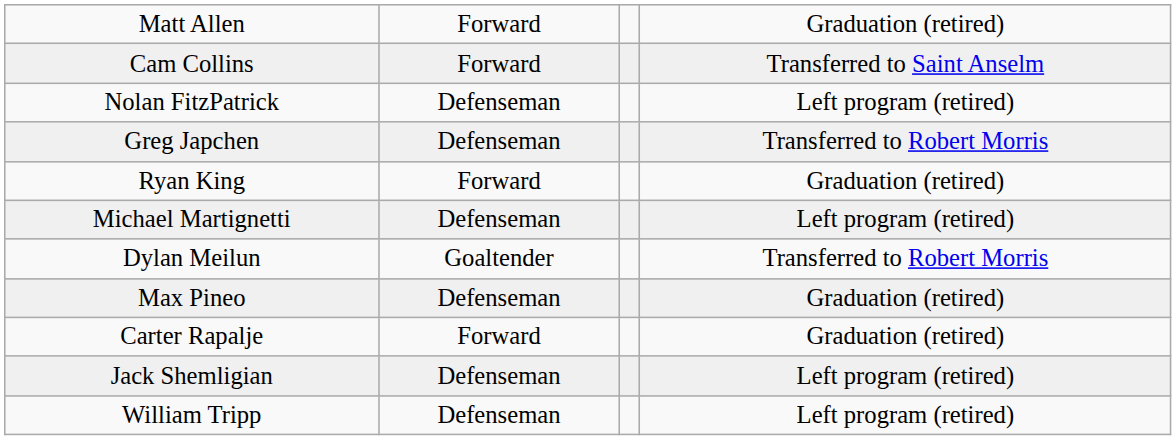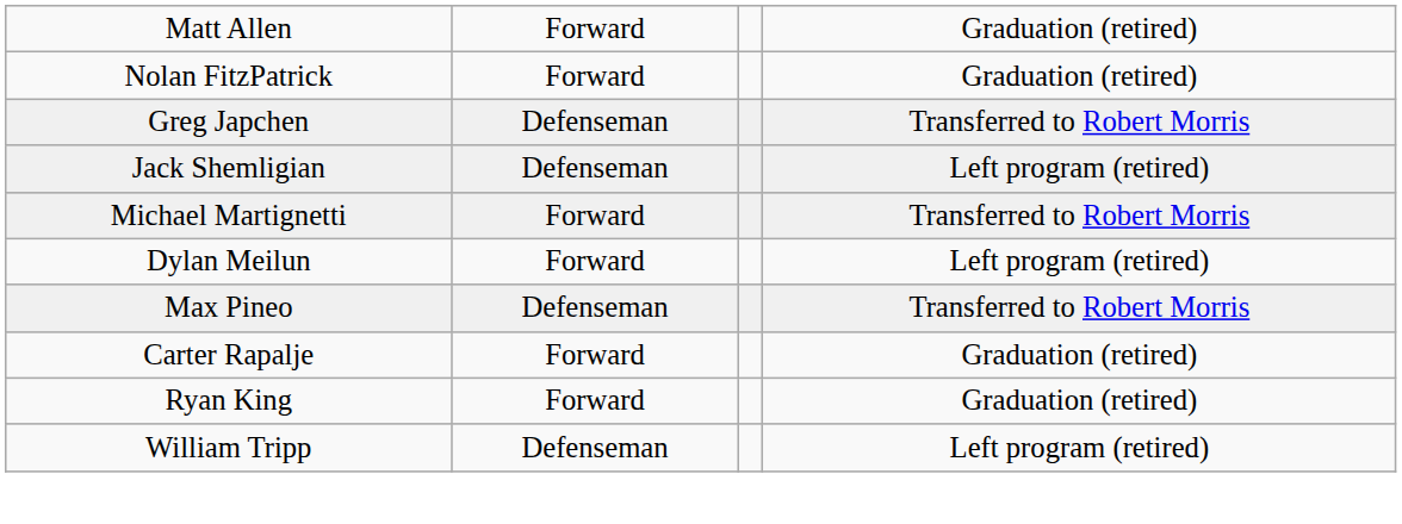 <table class="wikitable" width="60%">
 <tr align="center" bgcolor="">
 <td>Matt Allen</td>
 <td>Forward</td>
 <td></td>
 <td>Graduation (retired)</td>
 </tr>
-<tr align="center" bgcolor="f0f0f0">
-<td>Cam Collins</td>
+<tr align="center" bgcolor="">
+<td>Nolan FitzPatrick</td>
 <td>Forward</td>
 <td></td>
-<td>Transferred to <a href='#'>Saint Anselm</a></td>
-</tr>
-<tr align="center" bgcolor="">
-<td>Nolan FitzPatrick</td>
-<td>Defenseman</td>
-<td></td>
-<td>Left program (retired)</td>
+<td>Graduation (retired)</td>
 </tr>
 <tr align="center" bgcolor="f0f0f0">
 <td>Greg Japchen</td>
 <td>Defenseman</td>
 <td></td>
 <td>Transferred to <a href='#'>Robert Morris</a></td>
 </tr>
-<tr align="center" bgcolor="">
-<td>Ryan King</td>
-<td>Forward</td>
-<td></td>
-<td>Graduation (retired)</td>
-</tr>
 <tr align="center" bgcolor="f0f0f0">
-<td>Michael Martignetti</td>
+<td>Jack Shemligian</td>
 <td>Defenseman</td>
 <td></td>
 <td>Left program (retired)</td>
 </tr>
+<tr align="center" bgcolor="f0f0f0">
+<td>Michael Martignetti</td>
+<td>Forward</td>
+<td></td>
+<td>Transferred to <a href='#'>Robert Morris</a></td>
+</tr>
 <tr align="center" bgcolor="">
 <td>Dylan Meilun</td>
-<td>Goaltender</td>
+<td>Forward</td>
 <td></td>
-<td>Transferred to <a href='#'>Robert Morris</a></td>
+<td>Left program (retired)</td>
 </tr>
 <tr align="center" bgcolor="f0f0f0">
 <td>Max Pineo</td>
 <td>Defenseman</td>
 <td></td>
-<td>Graduation (retired)</td>
+<td>Transferred to <a href='#'>Robert Morris</a></td>
 </tr>
 <tr align="center" bgcolor="">
 <td>Carter Rapalje</td>
 <td>Forward</td>
 <td></td>
 <td>Graduation (retired)</td>
 </tr>
-<tr align="center" bgcolor="f0f0f0">
-<td>Jack Shemligian</td>
-<td>Defenseman</td>
+<tr align="center" bgcolor="">
+<td>Ryan King</td>
+<td>Forward</td>
 <td></td>
-<td>Left program (retired)</td>
+<td>Graduation (retired)</td>
 </tr>
 <tr align="center" bgcolor="">
 <td>William Tripp</td>
 <td>Defenseman</td>
 <td></td>
 <td>Left program (retired)</td>
 </tr>
 </table>
